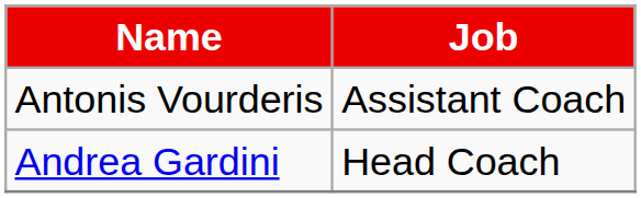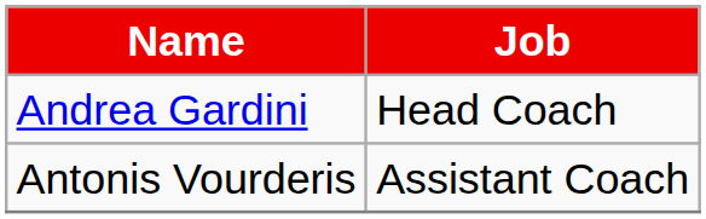 <table class="wikitable" bgcolor="#f7f8ff" cellpadding="3" cellspacing="0" border="1" style="font-size: 95%; border: gray solid 1px; border-collapse: collapse;">
 <tr style="color: #fff;background:#ED0000">
 <td align=center><strong>Name</strong></td>
 <td align=center><strong>Job</strong></td>
 </tr>
 <tr>
+<td> <a href='#'>Andrea Gardini</a></td>
+<td>Head Coach</td>
+</tr>
+<tr>
 <td> Antonis Vourderis</td>
 <td>Assistant Coach</td>
 </tr>
 <tr>
-<td> <a href='#'>Andrea Gardini</a></td>
-<td>Head Coach</td>
-</tr>
-<tr>
 </tr>
 </table>
